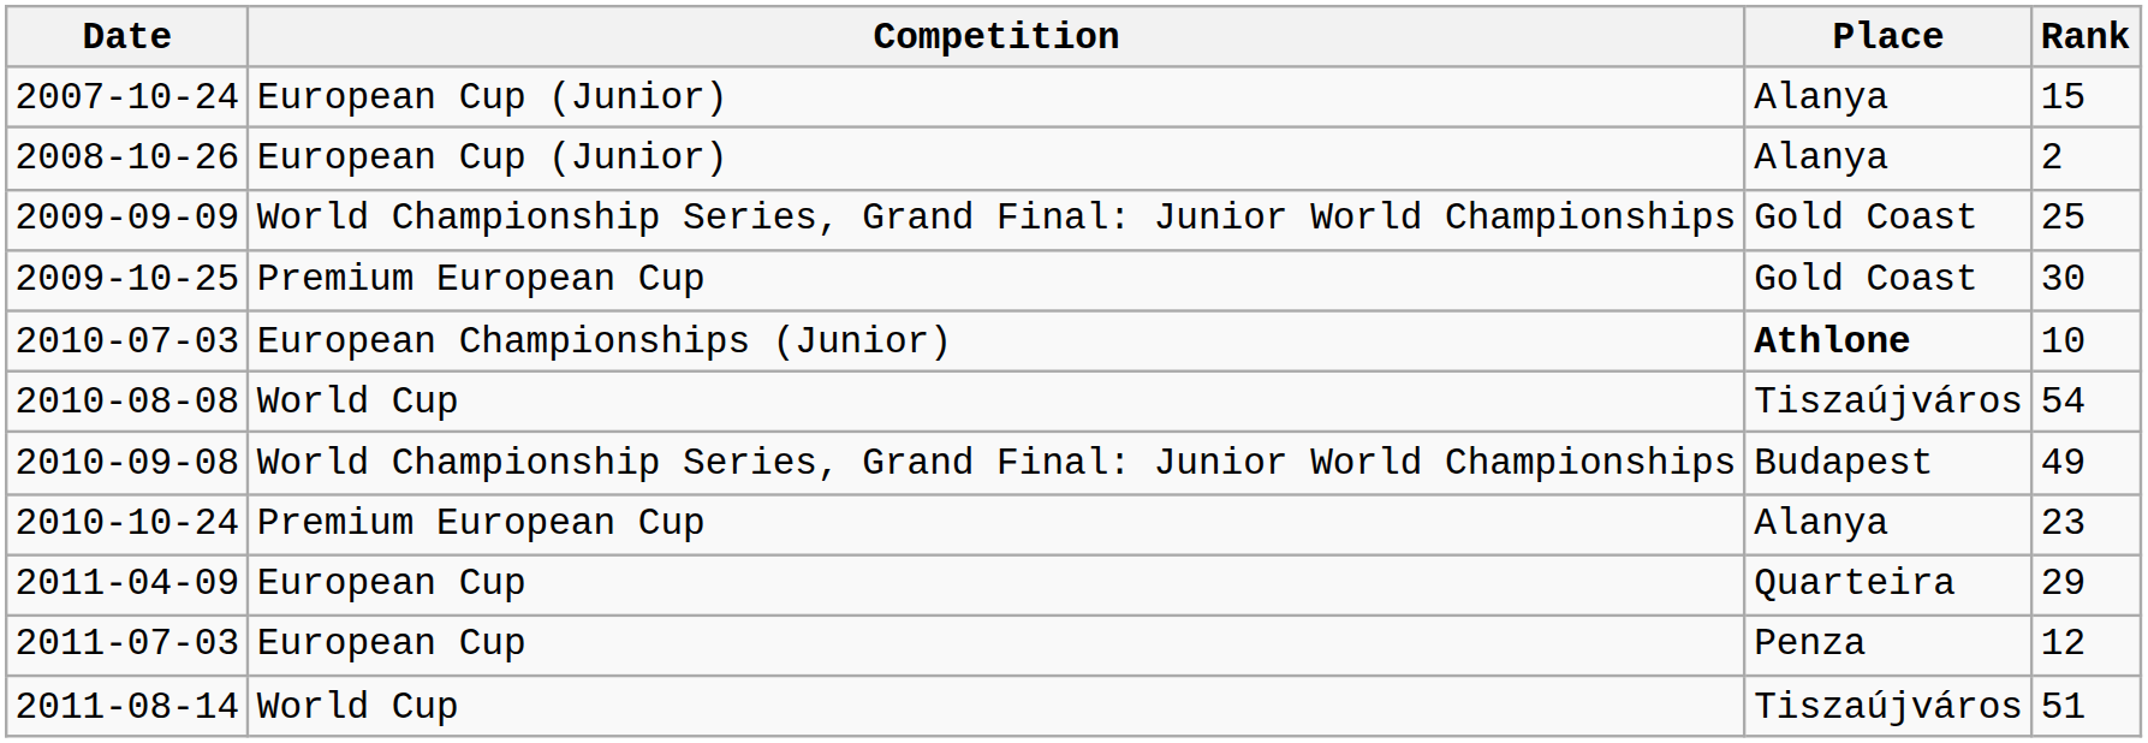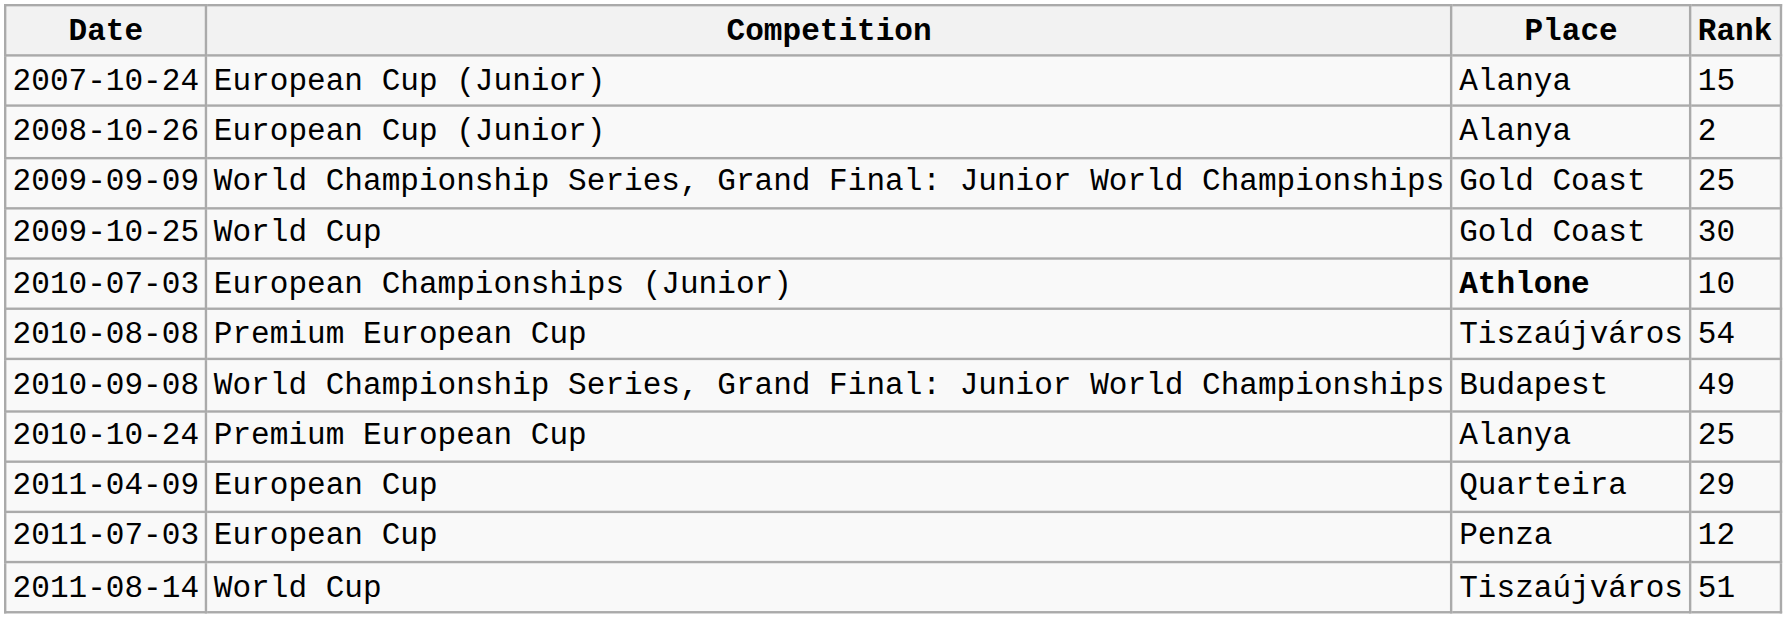 <table class="wikitable sortable">
 <tr>
 <th>Date</th>
 <th>Competition</th>
 <th>Place</th>
 <th>Rank</th>
 </tr>
 <tr>
 <td>2007-10-24</td>
 <td>European Cup (Junior)</td>
 <td>Alanya</td>
 <td>15</td>
 </tr>
 <tr>
 <td>2008-10-26</td>
 <td>European Cup (Junior)</td>
 <td>Alanya</td>
 <td>2</td>
 </tr>
 <tr>
 <td>2009-09-09</td>
 <td>World Championship Series, Grand Final: Junior World Championships</td>
 <td>Gold Coast</td>
 <td>25</td>
 </tr>
 <tr>
 <td>2009-10-25</td>
-<td>Premium European Cup</td>
+<td>World Cup</td>
 <td>Gold Coast</td>
 <td>30</td>
 </tr>
 <tr>
 <td>2010-07-03</td>
 <td>European Championships (Junior)</td>
 <td><strong>Athlone</strong></td>
 <td>10</td>
 </tr>
 <tr>
 <td>2010-08-08</td>
-<td>World Cup</td>
+<td>Premium European Cup</td>
 <td>Tiszaújváros</td>
 <td>54</td>
 </tr>
 <tr>
 <td>2010-09-08</td>
 <td>World Championship Series, Grand Final: Junior World Championships</td>
 <td>Budapest</td>
 <td>49</td>
 </tr>
 <tr>
 <td>2010-10-24</td>
 <td>Premium European Cup</td>
 <td>Alanya</td>
-<td>23</td>
+<td>25</td>
 </tr>
 <tr>
 <td>2011-04-09</td>
 <td>European Cup</td>
 <td>Quarteira</td>
 <td>29</td>
 </tr>
 <tr>
 <td>2011-07-03</td>
 <td>European Cup</td>
 <td>Penza</td>
 <td>12</td>
 </tr>
 <tr>
 <td>2011-08-14</td>
 <td>World Cup</td>
 <td>Tiszaújváros</td>
 <td>51</td>
 </tr>
 </table>
